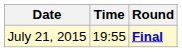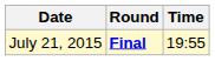 <table class="wikitable">
 <tr>
 <th>Date</th>
+<th>Round</th>
 <th>Time</th>
-<th>Round</th>
 </tr>
 <tr style=background:lemonchiffon>
 <td>July 21, 2015</td>
+<td><strong><a href='#'>Final</a></strong></td>
 <td>19:55</td>
-<td><strong><a href='#'>Final</a></strong></td>
 </tr>
 </table>
